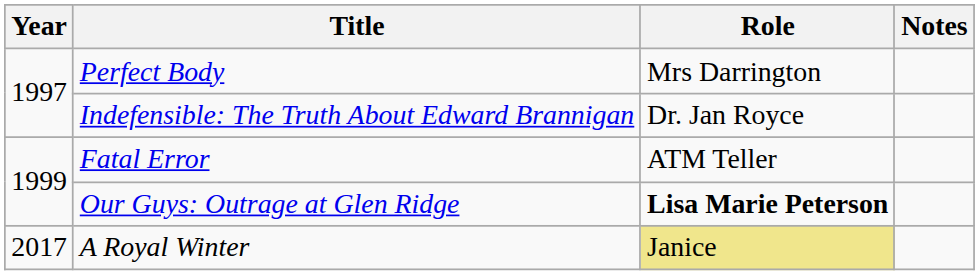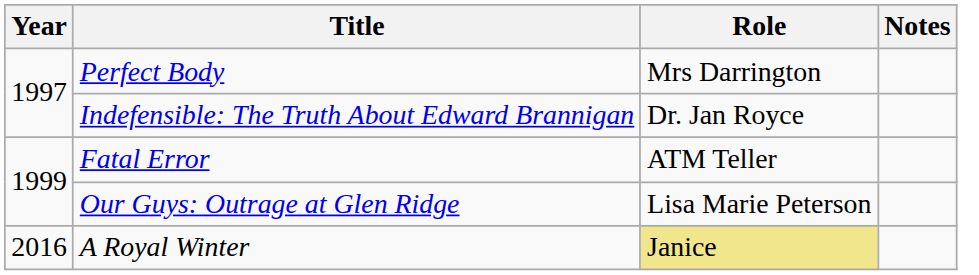 <table class="wikitable">
 <tr>
 <th>Year</th>
 <th>Title</th>
 <th>Role</th>
 <th>Notes</th>
 </tr>
 <tr>
 <td rowspan=2>1997</td>
 <td><em><a href='#'>Perfect Body</a></em></td>
 <td>Mrs Darrington</td>
 <td></td>
 </tr>
 <tr>
 <td><em><a href='#'>Indefensible: The Truth About Edward Brannigan</a></em></td>
 <td>Dr. Jan Royce</td>
 <td></td>
 </tr>
 <tr>
 <td rowspan=2>1999</td>
 <td><em><a href='#'>Fatal Error</a></em></td>
 <td>ATM Teller</td>
 <td></td>
 </tr>
 <tr>
 <td><em><a href='#'>Our Guys: Outrage at Glen Ridge</a></em></td>
-<td><strong>Lisa Marie Peterson</strong></td>
+<td>Lisa Marie Peterson</td>
 <td></td>
 </tr>
 <tr>
-<td>2017</td>
+<td>2016</td>
 <td><em>A Royal Winter</em></td>
 <td style="background: khaki;">Janice</td>
 <td></td>
 </tr>
 </table>
